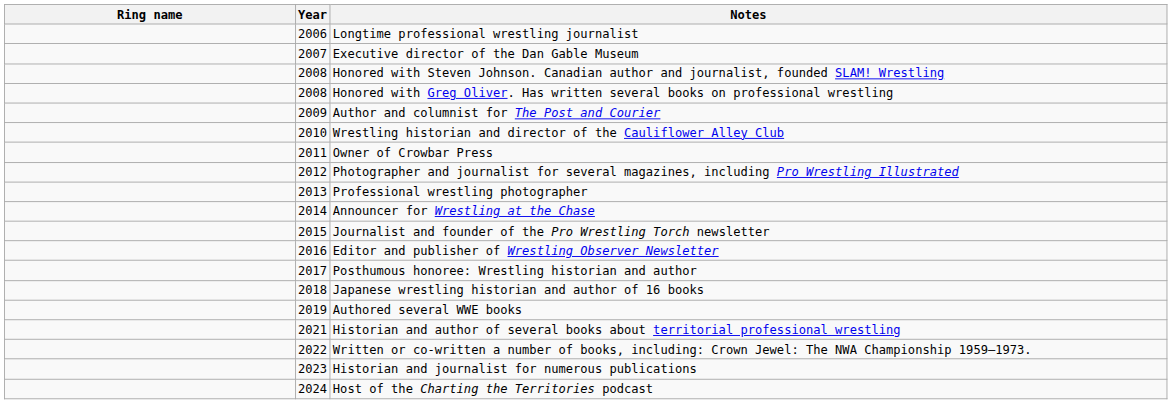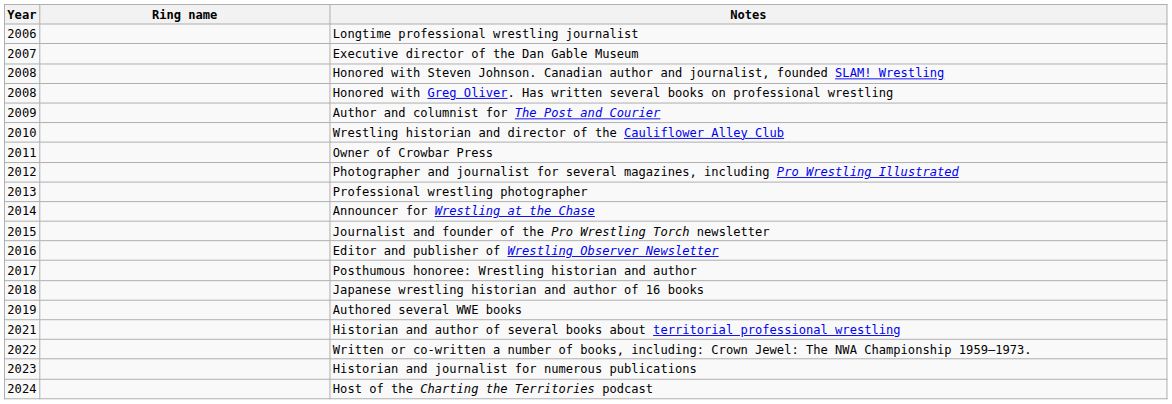 <table class="wikitable sortable">
 <tr>
+<th style="width:1%;"><strong>Year</strong></th>
 <th style="width:25%;"><strong>Ring name</strong><br></th>
-<th style="width:1%;"><strong>Year</strong></th>
 <th class="unsortable"><strong>Notes</strong></th>
 </tr>
 <tr>
+<td>2006</td>
 <td></td>
-<td>2006</td>
 <td>Longtime professional wrestling journalist</td>
 </tr>
 <tr>
+<td>2007</td>
 <td></td>
-<td>2007</td>
 <td>Executive director of the Dan Gable Museum</td>
 </tr>
 <tr>
+<td>2008</td>
 <td></td>
-<td>2008</td>
 <td>Honored with Steven Johnson. Canadian author and journalist, founded <a href='#'>SLAM! Wrestling</a></td>
 </tr>
 <tr>
+<td>2008</td>
 <td></td>
-<td>2008</td>
 <td>Honored with <a href='#'>Greg Oliver</a>. Has written several books on professional wrestling</td>
 </tr>
 <tr>
+<td>2009</td>
 <td></td>
-<td>2009</td>
 <td>Author and columnist for <em><a href='#'>The Post and Courier</a></em></td>
 </tr>
 <tr>
+<td>2010</td>
 <td></td>
-<td>2010</td>
 <td>Wrestling historian and director of the <a href='#'>Cauliflower Alley Club</a></td>
 </tr>
 <tr>
+<td>2011</td>
 <td></td>
-<td>2011</td>
 <td>Owner of Crowbar Press</td>
 </tr>
 <tr>
+<td>2012</td>
 <td></td>
-<td>2012</td>
 <td>Photographer and journalist for several magazines, including <em><a href='#'>Pro Wrestling Illustrated</a></em></td>
 </tr>
 <tr>
+<td>2013</td>
 <td></td>
-<td>2013</td>
 <td>Professional wrestling photographer</td>
 </tr>
 <tr>
+<td>2014</td>
 <td></td>
-<td>2014</td>
 <td>Announcer for <em><a href='#'>Wrestling at the Chase</a></em></td>
 </tr>
 <tr>
+<td>2015</td>
 <td></td>
-<td>2015</td>
 <td>Journalist and founder of the <em>Pro Wrestling Torch</em> newsletter</td>
 </tr>
 <tr>
+<td>2016</td>
 <td></td>
-<td>2016</td>
 <td>Editor and publisher of <em><a href='#'>Wrestling Observer Newsletter</a></em></td>
 </tr>
 <tr>
+<td>2017</td>
 <td></td>
-<td>2017</td>
 <td>Posthumous honoree: Wrestling historian and author</td>
 </tr>
 <tr>
+<td>2018</td>
 <td></td>
-<td>2018</td>
 <td>Japanese wrestling historian and author of 16 books</td>
 </tr>
 <tr>
+<td>2019</td>
 <td></td>
-<td>2019</td>
 <td>Authored several WWE books</td>
 </tr>
 <tr>
+<td>2021</td>
 <td></td>
-<td>2021</td>
 <td>Historian and author of several books about <a href='#'>territorial professional wrestling</a></td>
 </tr>
 <tr>
+<td>2022</td>
 <td></td>
-<td>2022</td>
 <td>Written or co-written a number of books, including: Crown Jewel: The NWA Championship 1959–1973.</td>
 </tr>
 <tr>
+<td>2023</td>
 <td></td>
-<td>2023</td>
 <td>Historian and journalist for numerous publications</td>
 </tr>
 <tr>
+<td>2024</td>
 <td></td>
-<td>2024</td>
 <td>Host of the <em>Charting the Territories</em> podcast</td>
 </tr>
 </table>
